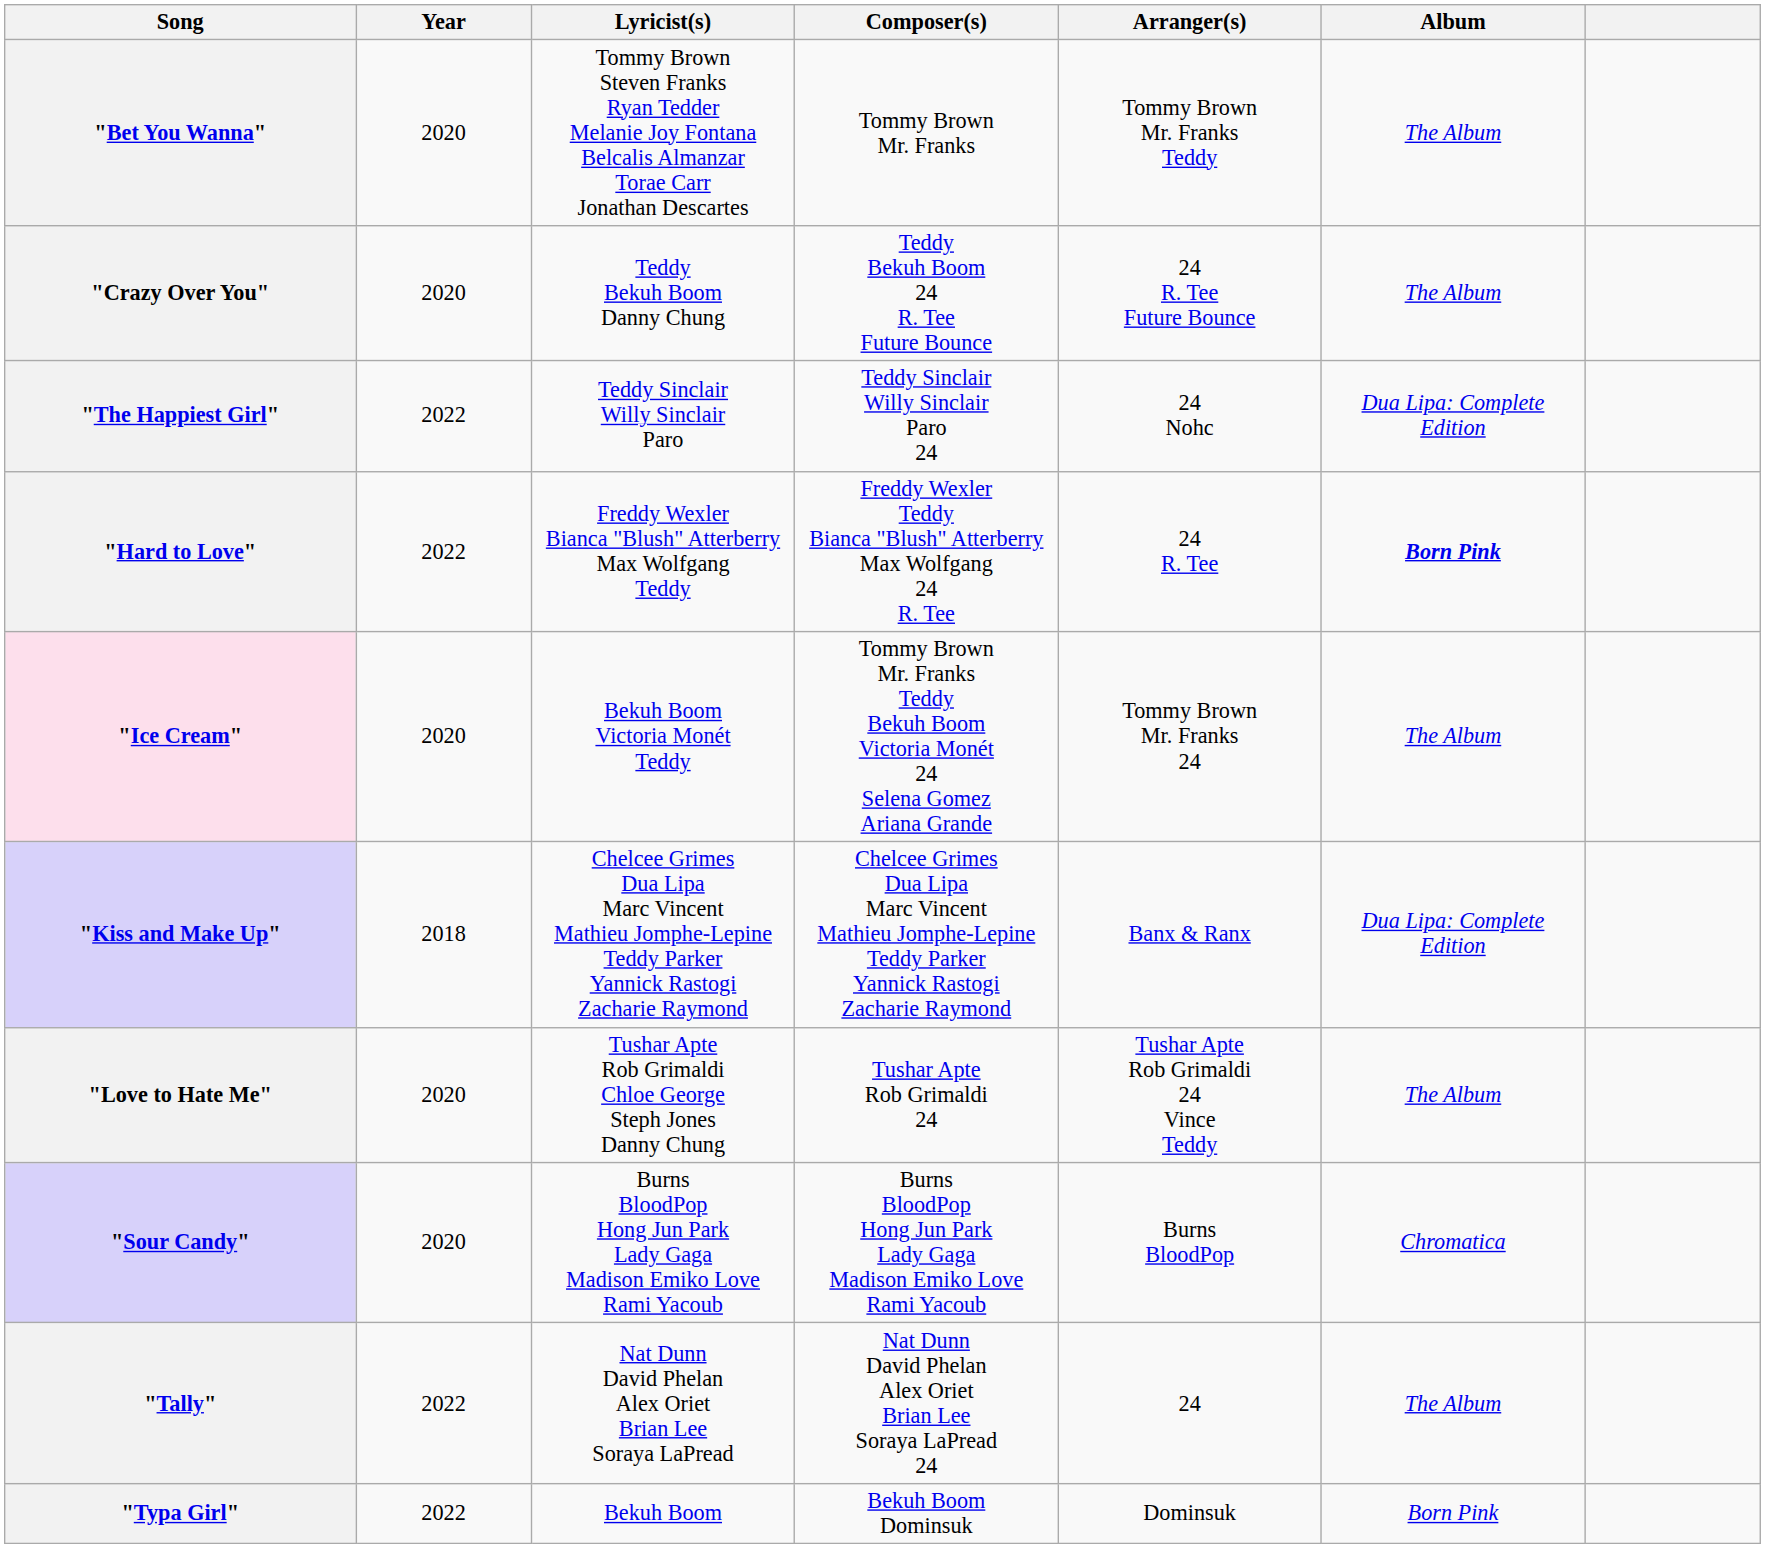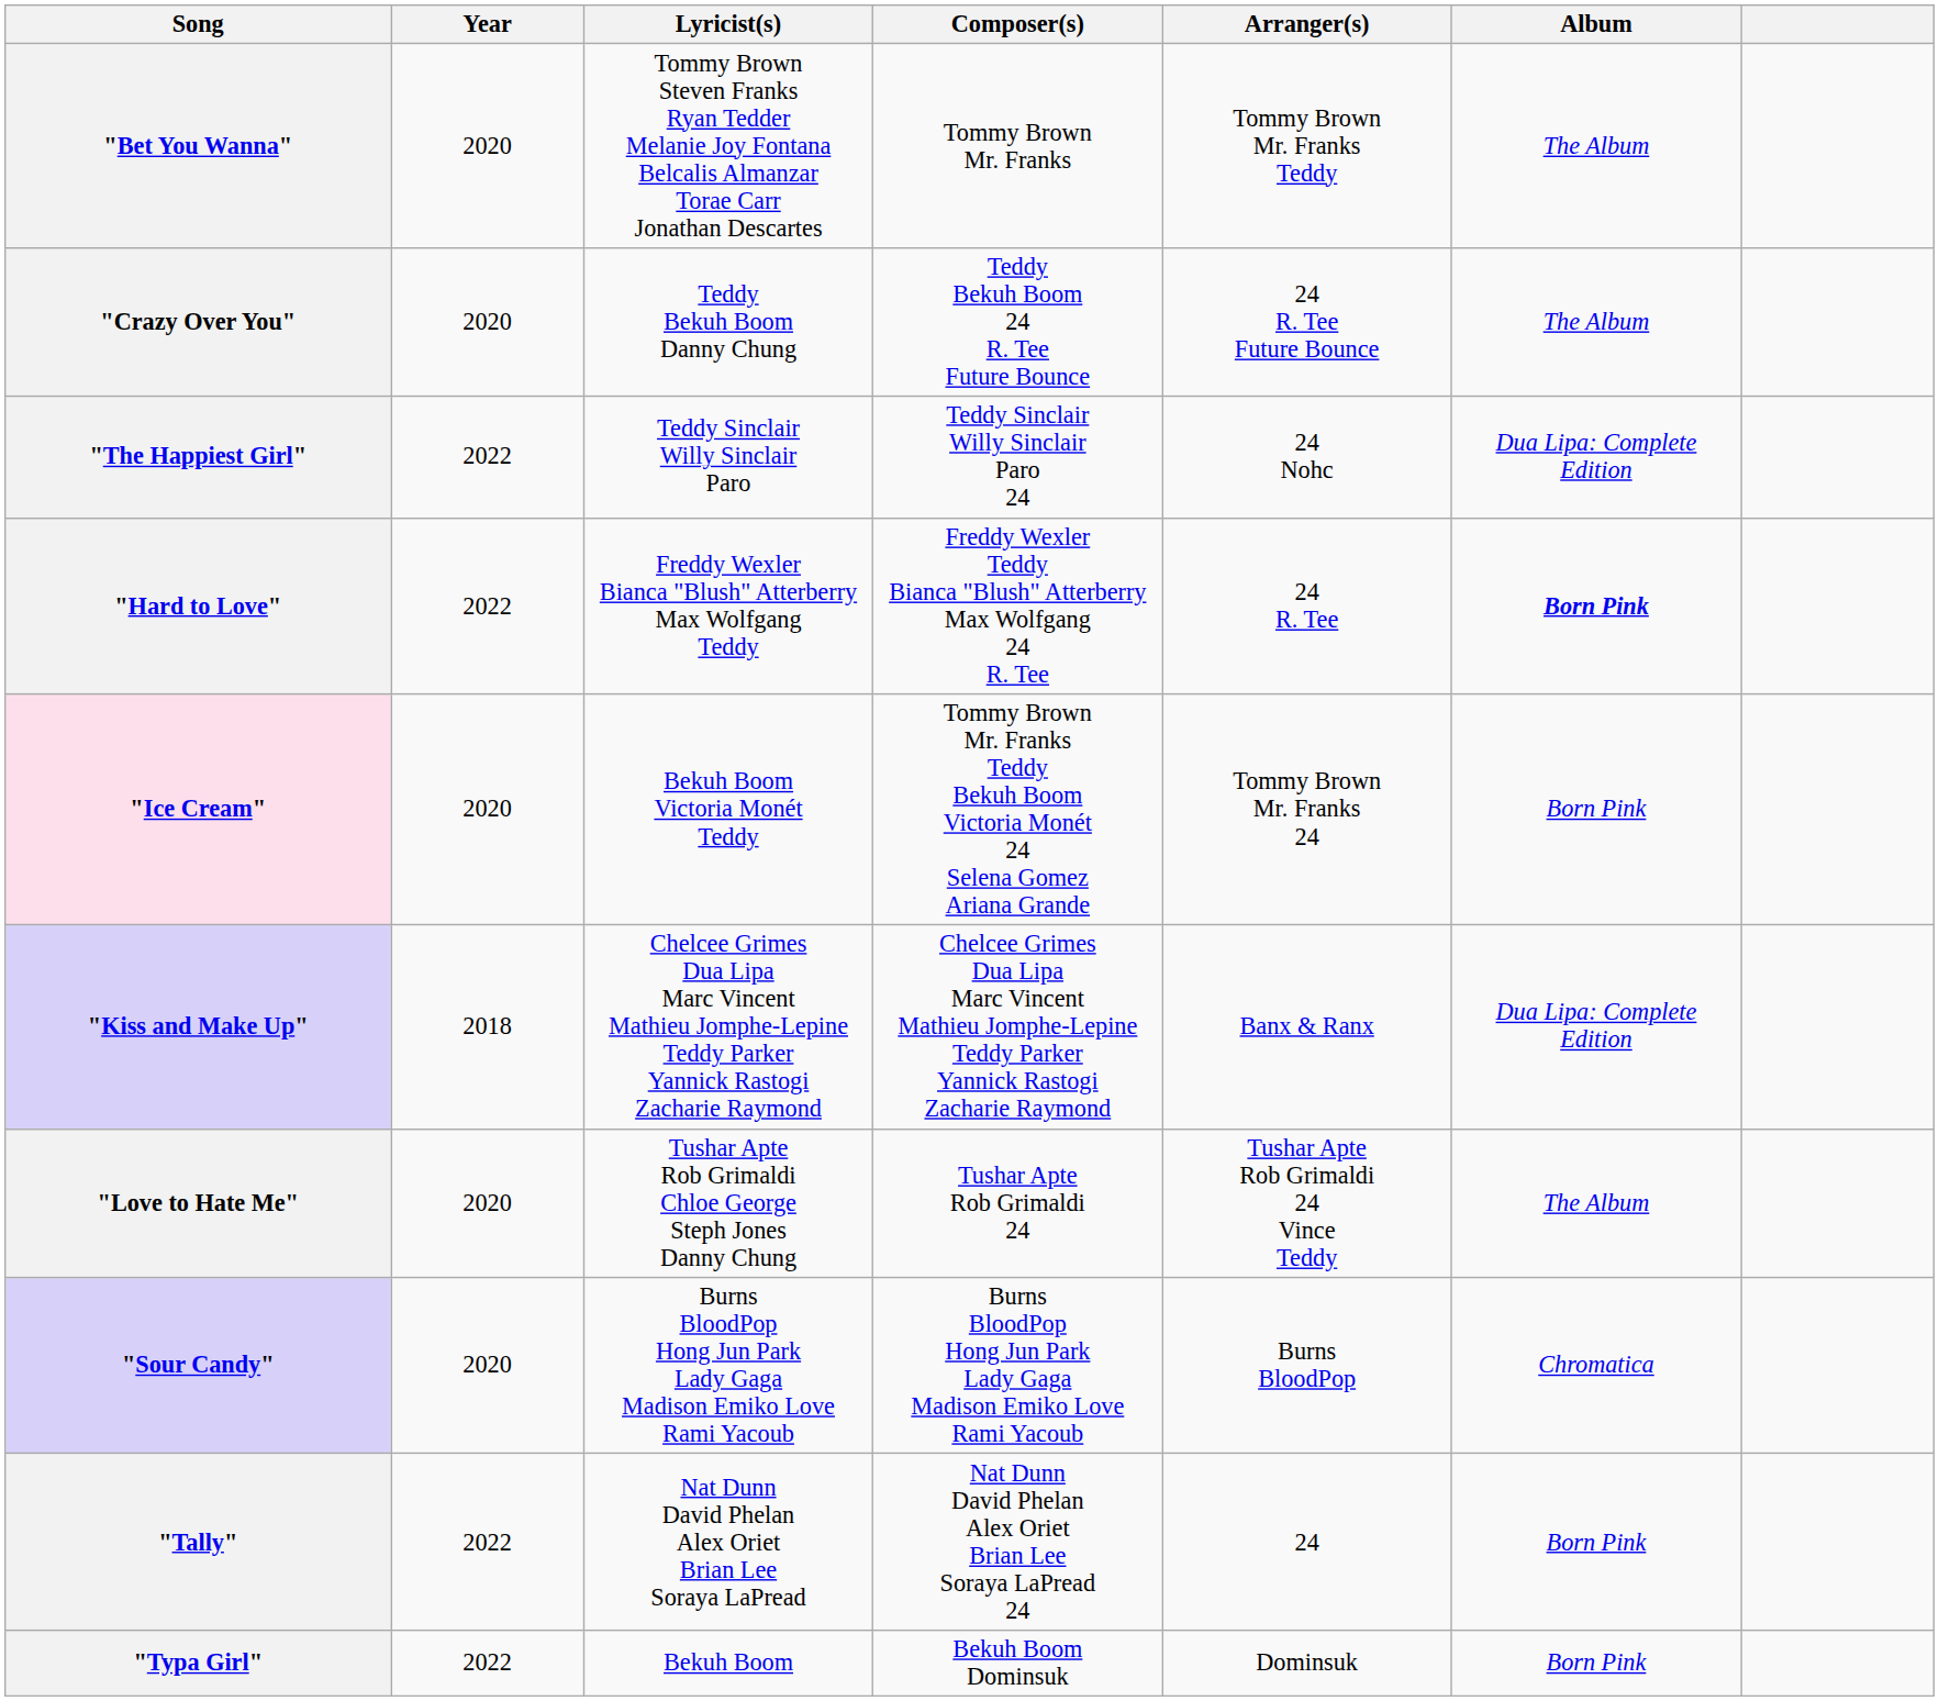 <table class="wikitable sortable plainrowheaders" style="text-align:center; width:100%">
 <tr>
 <th style="width:20%;">Song</th>
 <th style="width:10%;">Year</th>
 <th style="width:15%;">Lyricist(s)</th>
 <th style="width:15%;">Composer(s)</th>
 <th style="width:15%;">Arranger(s)</th>
 <th style="width:15%;">Album</th>
 <th style="width:10%;"  class="unsortable"></th>
 </tr>
 <tr>
 <th scope="row">"<a href='#'>Bet You Wanna</a>"<br></th>
 <td>2020</td>
 <td>Tommy Brown<br>Steven Franks<br><a href='#'>Ryan Tedder</a><br><a href='#'>Melanie Joy Fontana</a><br><a href='#'>Belcalis Almanzar</a><br><a href='#'>Torae Carr</a><br>Jonathan Descartes</td>
 <td>Tommy Brown<br>Mr. Franks</td>
 <td>Tommy Brown<br>Mr. Franks<br><a href='#'>Teddy</a></td>
 <td><em><a href='#'>The Album</a></em></td>
 <td></td>
 </tr>
 <tr>
 <th scope="row">"Crazy Over You"</th>
 <td>2020</td>
 <td><a href='#'>Teddy</a><br><a href='#'>Bekuh Boom</a><br>Danny Chung</td>
 <td><a href='#'>Teddy</a><br><a href='#'>Bekuh Boom</a><br>24<br><a href='#'>R. Tee</a><br><a href='#'>Future Bounce</a></td>
 <td>24<br><a href='#'>R. Tee</a><br><a href='#'>Future Bounce</a></td>
 <td><em><a href='#'>The Album</a></em></td>
 <td></td>
 </tr>
 <tr>
 <th scope="row">"<a href='#'>The Happiest Girl</a>"</th>
 <td>2022</td>
 <td><a href='#'>Teddy Sinclair</a><br><a href='#'>Willy Sinclair</a><br>Paro</td>
 <td><a href='#'>Teddy Sinclair</a><br><a href='#'>Willy Sinclair</a><br>Paro<br>24</td>
 <td>24<br>Nohc</td>
 <td><em><a href='#'>Dua Lipa: Complete Edition</a></em></td>
 <td></td>
 </tr>
 <tr>
 <th scope="row">"<a href='#'>Hard to Love</a>"</th>
 <td>2022</td>
 <td><a href='#'>Freddy Wexler</a><br><a href='#'>Bianca "Blush" Atterberry</a><br>Max Wolfgang<br><a href='#'>Teddy</a></td>
 <td><a href='#'>Freddy Wexler</a><br><a href='#'>Teddy</a><br><a href='#'>Bianca "Blush" Atterberry</a><br>Max Wolfgang<br>24<br><a href='#'>R. Tee</a></td>
 <td>24<br><a href='#'>R. Tee</a></td>
 <td><strong><em><a href='#'>Born Pink</a></em></strong></td>
 <td></td>
 </tr>
 <tr>
 <th scope="row" style="background-color:#FDDFEC;">"<a href='#'>Ice Cream</a>" <br></th>
 <td>2020</td>
 <td><a href='#'>Bekuh Boom</a><br><a href='#'>Victoria Monét</a><br><a href='#'>Teddy</a></td>
 <td>Tommy Brown<br>Mr. Franks<br><a href='#'>Teddy</a><br><a href='#'>Bekuh Boom</a><br><a href='#'>Victoria Monét</a><br>24<br><a href='#'>Selena Gomez</a><br><a href='#'>Ariana Grande</a></td>
 <td>Tommy Brown<br>Mr. Franks<br>24</td>
-<td><em><a href='#'>The Album</a></em></td>
+<td><em><a href='#'>Born Pink</a></em></td>
 <td></td>
 </tr>
 <tr>
 <th scope="row" style="background-color:#D7D1FA">"<a href='#'>Kiss and Make Up</a>" <br></th>
 <td>2018</td>
 <td><a href='#'>Chelcee Grimes</a><br><a href='#'>Dua Lipa</a><br>Marc Vincent<br><a href='#'>Mathieu Jomphe-Lepine</a><br><a href='#'>Teddy Parker</a><br><a href='#'>Yannick Rastogi</a><br><a href='#'>Zacharie Raymond</a></td>
 <td><a href='#'>Chelcee Grimes</a><br><a href='#'>Dua Lipa</a><br>Marc Vincent<br><a href='#'>Mathieu Jomphe-Lepine</a><br><a href='#'>Teddy Parker</a><br><a href='#'>Yannick Rastogi</a><br><a href='#'>Zacharie Raymond</a></td>
 <td><a href='#'>Banx & Ranx</a></td>
 <td><em><a href='#'>Dua Lipa: Complete Edition</a></em></td>
 <td></td>
 </tr>
 <tr>
 <th scope="row">"Love to Hate Me"</th>
 <td>2020</td>
 <td><a href='#'>Tushar Apte</a><br>Rob Grimaldi<br><a href='#'>Chloe George</a><br>Steph Jones<br>Danny Chung</td>
 <td><a href='#'>Tushar Apte</a><br>Rob Grimaldi<br>24</td>
 <td><a href='#'>Tushar Apte</a><br>Rob Grimaldi<br>24<br>Vince<br><a href='#'>Teddy</a></td>
 <td><em><a href='#'>The Album</a></em></td>
 <td></td>
 </tr>
 <tr>
 <th scope="row" style="background-color:#D7D1FA">"<a href='#'>Sour Candy</a>" <br></th>
 <td>2020</td>
 <td>Burns<br><a href='#'>BloodPop</a><br><a href='#'>Hong Jun Park</a><br><a href='#'>Lady Gaga</a><br><a href='#'>Madison Emiko Love</a><br><a href='#'>Rami Yacoub</a></td>
 <td>Burns<br><a href='#'>BloodPop</a><br><a href='#'>Hong Jun Park</a><br><a href='#'>Lady Gaga</a><br><a href='#'>Madison Emiko Love</a><br><a href='#'>Rami Yacoub</a></td>
 <td>Burns<br><a href='#'>BloodPop</a></td>
 <td><em><a href='#'>Chromatica</a></em></td>
 <td></td>
 </tr>
 <tr>
 <th scope="row">"<a href='#'>Tally</a>"</th>
 <td>2022</td>
 <td><a href='#'>Nat Dunn</a><br>David Phelan<br>Alex Oriet<br><a href='#'>Brian Lee</a><br>Soraya LaPread</td>
 <td><a href='#'>Nat Dunn</a><br>David Phelan<br>Alex Oriet<br><a href='#'>Brian Lee</a><br>Soraya LaPread<br>24</td>
 <td>24</td>
-<td><em><a href='#'>The Album</a></em></td>
+<td><em><a href='#'>Born Pink</a></em></td>
 <td></td>
 </tr>
 <tr>
 <th scope="row">"<a href='#'>Typa Girl</a>"</th>
 <td>2022</td>
 <td><a href='#'>Bekuh Boom</a></td>
 <td><a href='#'>Bekuh Boom</a><br>Dominsuk</td>
 <td>Dominsuk</td>
 <td><em><a href='#'>Born Pink</a></em></td>
 <td></td>
 </tr>
 </table>
